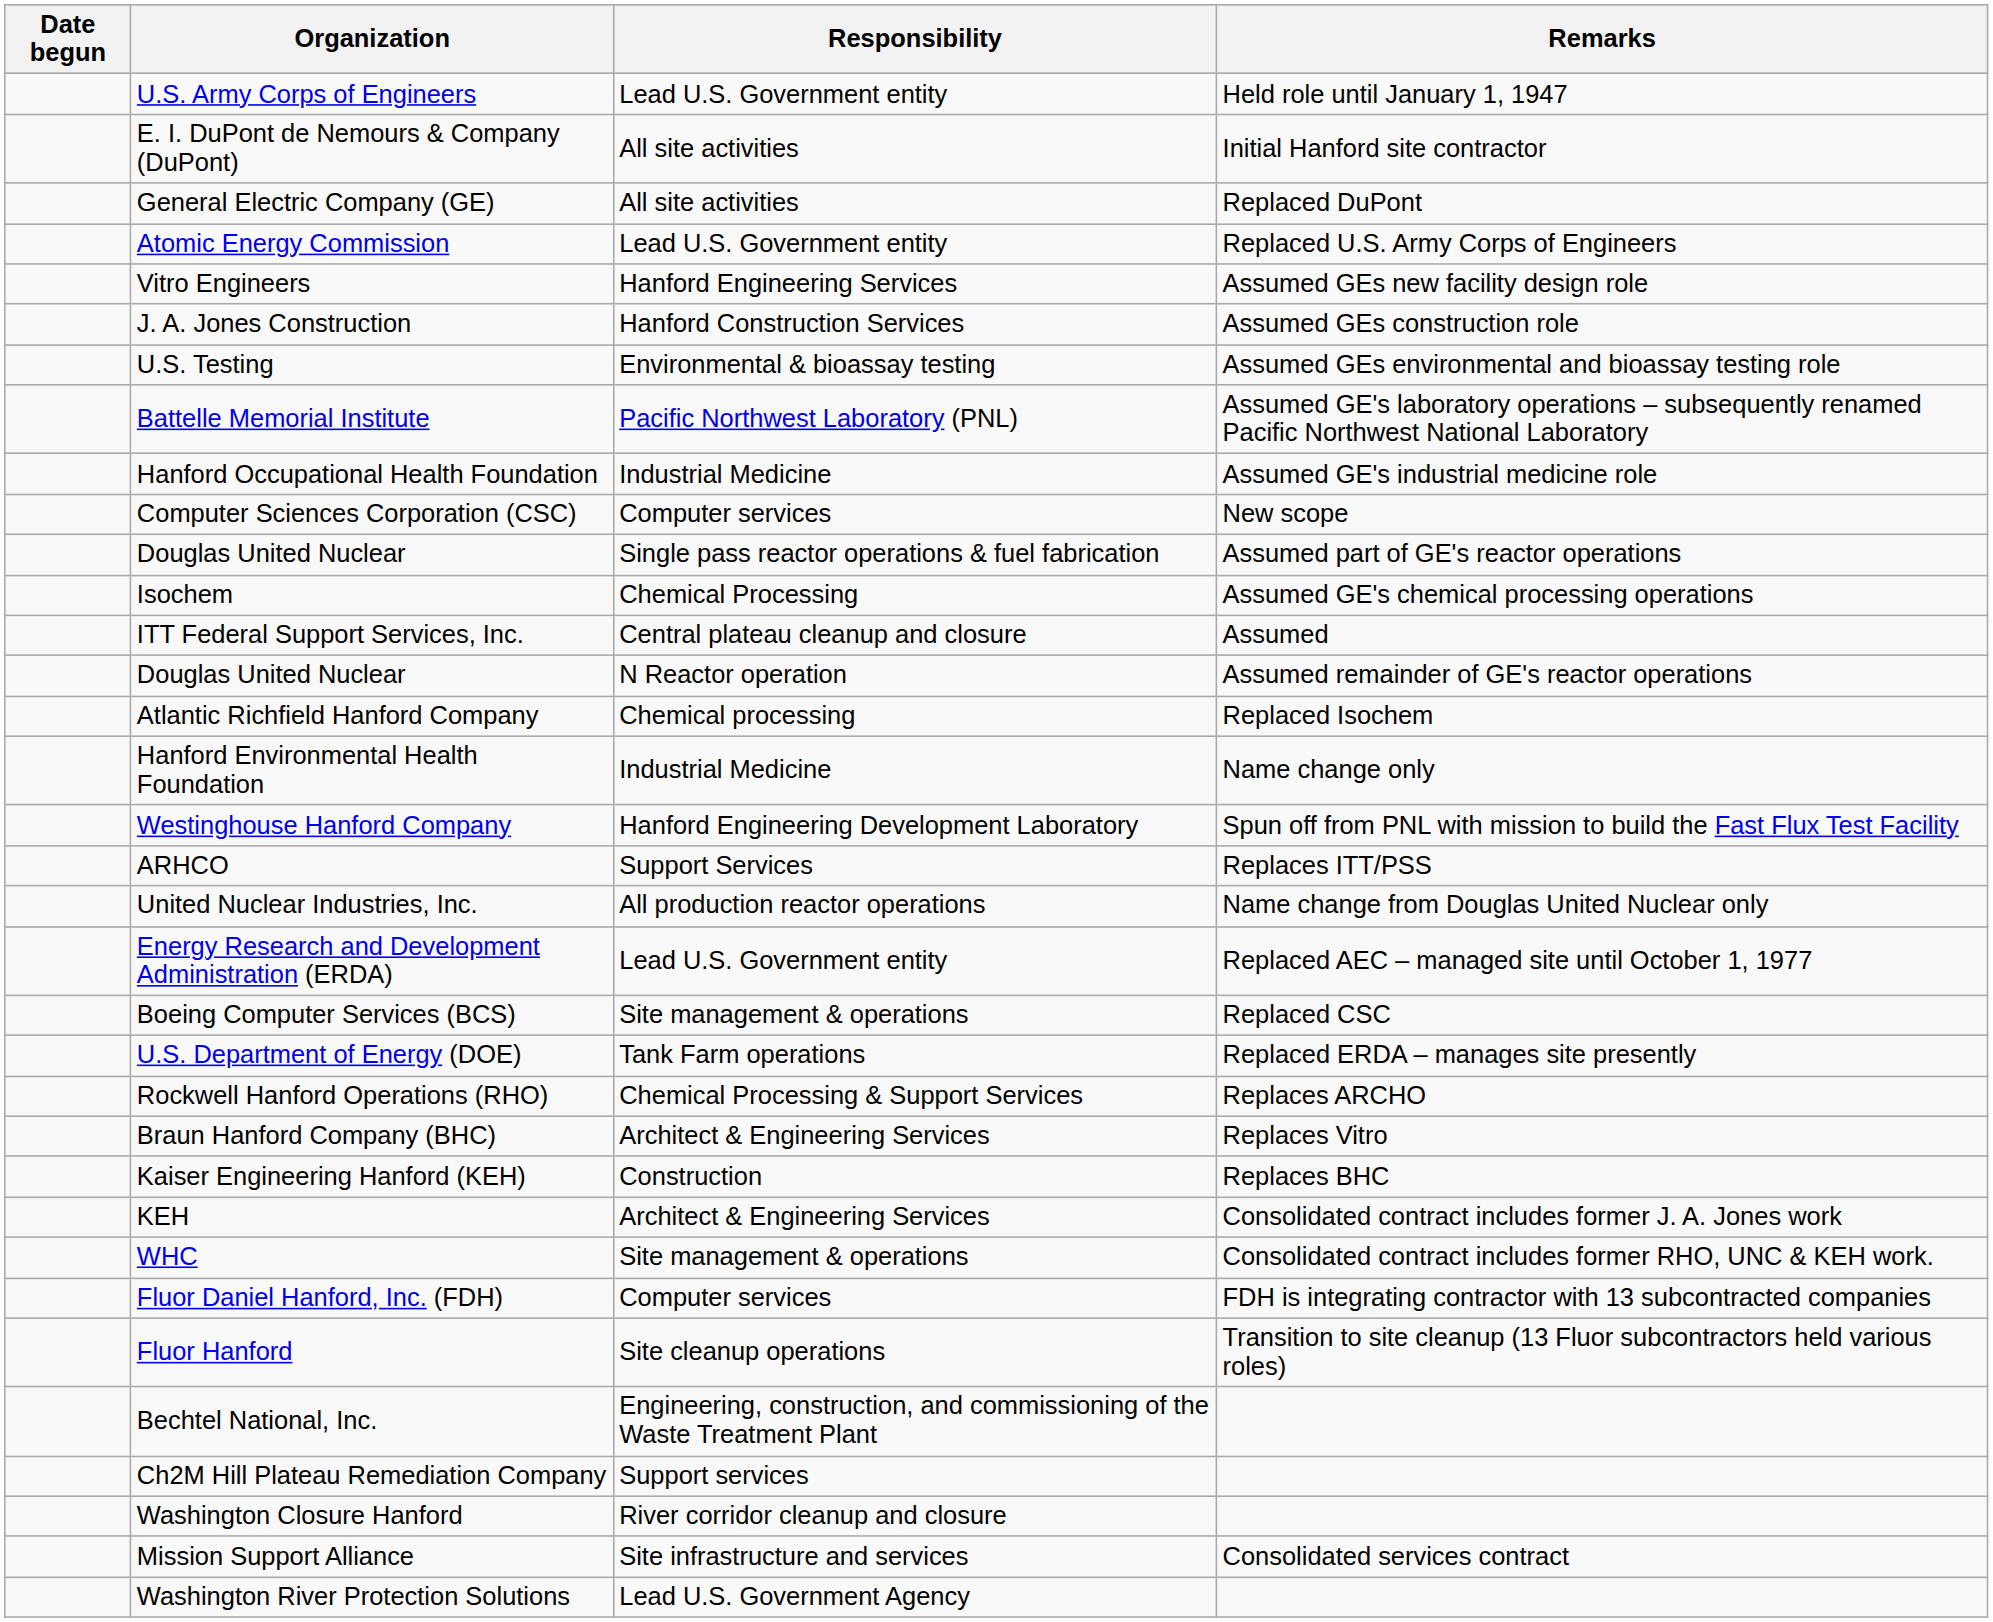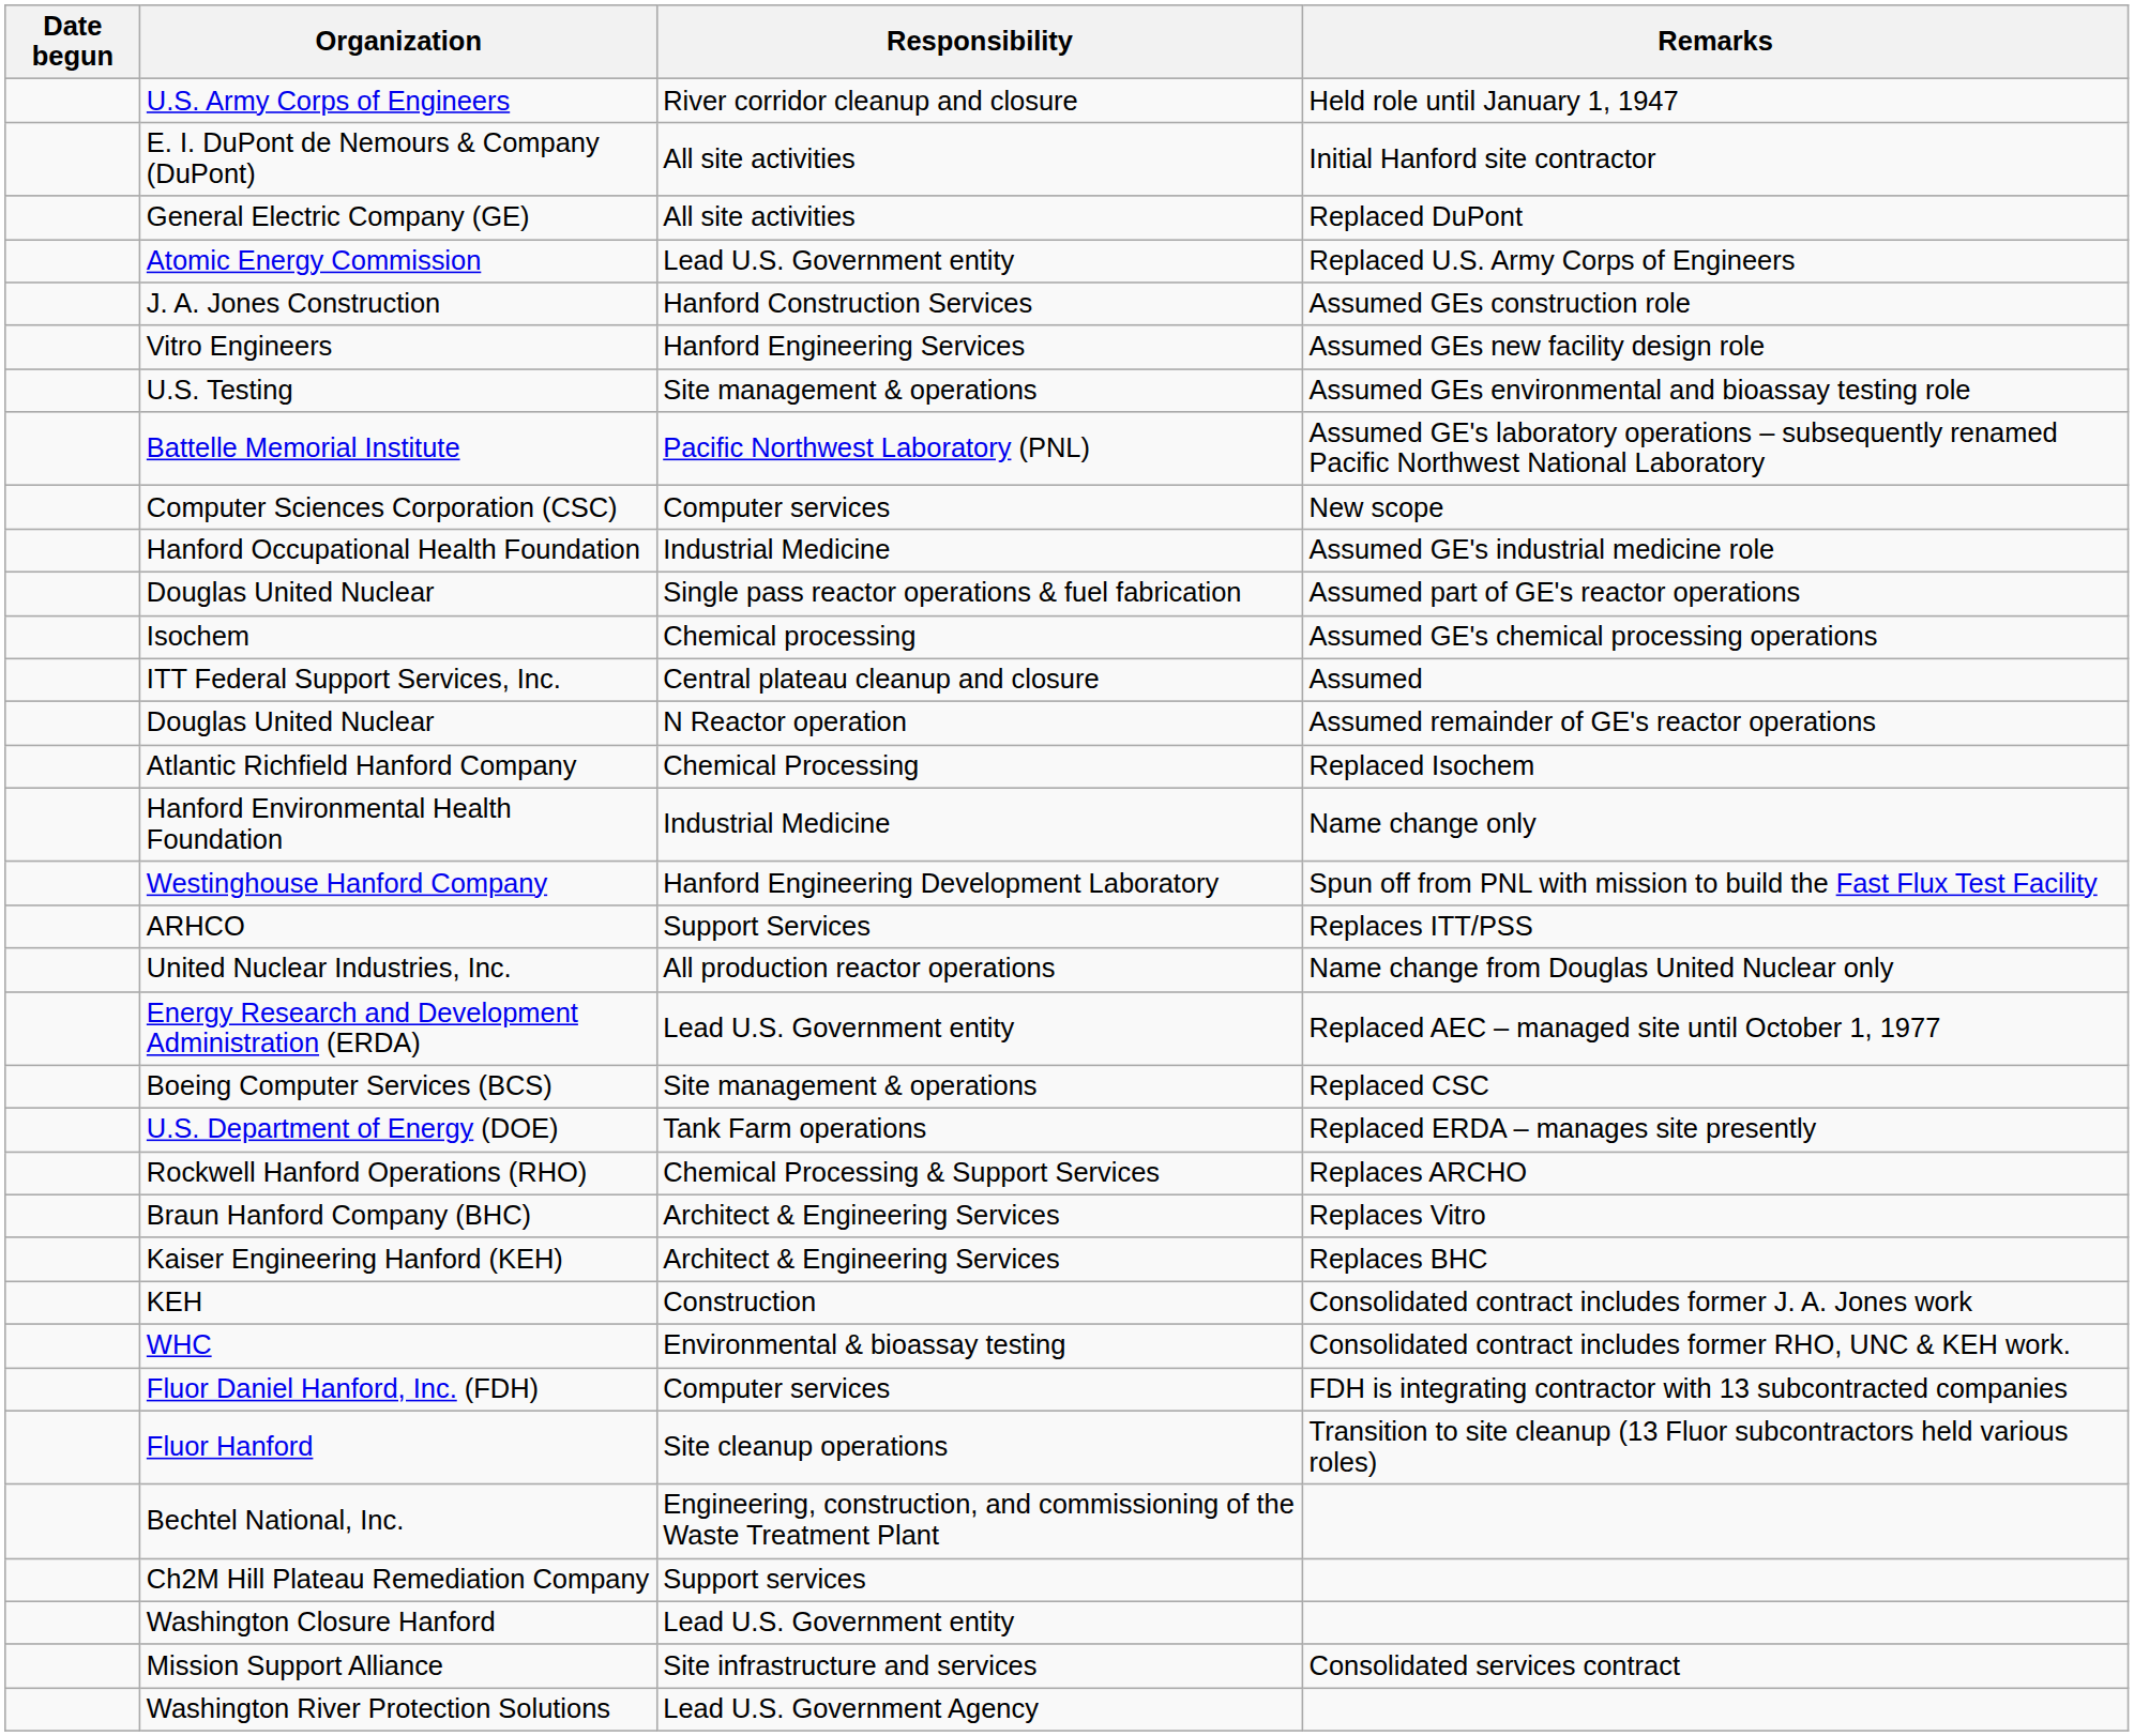 <table class="wikitable sortable">
 <tr>
 <th>Date begun</th>
 <th>Organization</th>
 <th>Responsibility</th>
 <th class="unsortable">Remarks</th>
 </tr>
 <tr>
 <td></td>
 <td><a href='#'>U.S. Army Corps of Engineers</a></td>
-<td>Lead U.S. Government entity</td>
+<td>River corridor cleanup and closure</td>
 <td>Held role until January 1, 1947</td>
 </tr>
 <tr>
 <td></td>
 <td>E. I. DuPont de Nemours & Company (DuPont)</td>
 <td>All site activities</td>
 <td>Initial Hanford site contractor</td>
 </tr>
 <tr>
 <td></td>
 <td>General Electric Company (GE)</td>
 <td>All site activities</td>
 <td>Replaced DuPont</td>
 </tr>
 <tr>
 <td></td>
 <td><a href='#'>Atomic Energy Commission</a></td>
 <td>Lead U.S. Government entity</td>
 <td>Replaced U.S. Army Corps of Engineers</td>
 </tr>
 <tr>
 <td></td>
+<td>J. A. Jones Construction</td>
+<td>Hanford Construction Services</td>
+<td>Assumed GEs construction role</td>
+</tr>
+<tr>
+<td></td>
 <td>Vitro Engineers</td>
 <td>Hanford Engineering Services</td>
 <td>Assumed GEs new facility design role</td>
 </tr>
 <tr>
 <td></td>
-<td>J. A. Jones Construction</td>
-<td>Hanford Construction Services</td>
-<td>Assumed GEs construction role</td>
-</tr>
-<tr>
-<td></td>
 <td>U.S. Testing</td>
-<td>Environmental & bioassay testing</td>
+<td>Site management & operations</td>
 <td>Assumed GEs environmental and bioassay testing role</td>
 </tr>
 <tr>
 <td></td>
 <td><a href='#'>Battelle Memorial Institute</a></td>
 <td><a href='#'>Pacific Northwest Laboratory</a> (PNL)</td>
 <td>Assumed GE's laboratory operations – subsequently renamed Pacific Northwest National Laboratory</td>
 </tr>
 <tr>
 <td></td>
+<td>Computer Sciences Corporation (CSC)</td>
+<td>Computer services</td>
+<td>New scope</td>
+</tr>
+<tr>
+<td></td>
 <td>Hanford Occupational Health Foundation</td>
 <td>Industrial Medicine</td>
 <td>Assumed GE's industrial medicine role</td>
-</tr>
-<tr>
-<td></td>
-<td>Computer Sciences Corporation (CSC)</td>
-<td>Computer services</td>
-<td>New scope</td>
 </tr>
 <tr>
 <td></td>
 <td>Douglas United Nuclear</td>
 <td>Single pass reactor operations & fuel fabrication</td>
 <td>Assumed part of GE's reactor operations</td>
 </tr>
 <tr>
 <td></td>
 <td>Isochem</td>
-<td>Chemical Processing</td>
+<td>Chemical processing</td>
 <td>Assumed GE's chemical processing operations</td>
 </tr>
 <tr>
 <td></td>
 <td>ITT Federal Support Services, Inc.</td>
 <td>Central plateau cleanup and closure</td>
 <td>Assumed</td>
 </tr>
 <tr>
 <td></td>
 <td>Douglas United Nuclear</td>
 <td>N Reactor operation</td>
 <td>Assumed remainder of GE's reactor operations</td>
 </tr>
 <tr>
 <td></td>
 <td>Atlantic Richfield Hanford Company</td>
-<td>Chemical processing</td>
+<td>Chemical Processing</td>
 <td>Replaced Isochem</td>
 </tr>
 <tr>
 <td></td>
 <td>Hanford Environmental Health Foundation</td>
 <td>Industrial Medicine</td>
 <td>Name change only</td>
 </tr>
 <tr>
 <td></td>
 <td><a href='#'>Westinghouse Hanford Company</a></td>
 <td>Hanford Engineering Development Laboratory</td>
 <td>Spun off from PNL with mission to build the <a href='#'>Fast Flux Test Facility</a></td>
 </tr>
 <tr>
 <td></td>
 <td>ARHCO</td>
 <td>Support Services</td>
 <td>Replaces ITT/PSS</td>
 </tr>
 <tr>
 <td></td>
 <td>United Nuclear Industries, Inc.</td>
 <td>All production reactor operations</td>
 <td>Name change from Douglas United Nuclear only</td>
 </tr>
 <tr>
 <td></td>
 <td><a href='#'>Energy Research and Development Administration</a> (ERDA)</td>
 <td>Lead U.S. Government entity</td>
 <td>Replaced AEC – managed site until October 1, 1977</td>
 </tr>
 <tr>
 <td></td>
 <td>Boeing Computer Services (BCS)</td>
 <td>Site management & operations</td>
 <td>Replaced CSC</td>
 </tr>
 <tr>
 <td></td>
 <td><a href='#'>U.S. Department of Energy</a> (DOE)</td>
 <td>Tank Farm operations</td>
 <td>Replaced ERDA – manages site presently</td>
 </tr>
 <tr>
 <td></td>
 <td>Rockwell Hanford Operations (RHO)</td>
 <td>Chemical Processing & Support Services</td>
 <td>Replaces ARCHO</td>
 </tr>
 <tr>
 <td></td>
 <td>Braun Hanford Company (BHC)</td>
 <td>Architect & Engineering Services</td>
 <td>Replaces Vitro</td>
 </tr>
 <tr>
 <td></td>
 <td>Kaiser Engineering Hanford (KEH)</td>
-<td>Construction</td>
+<td>Architect & Engineering Services</td>
 <td>Replaces BHC</td>
 </tr>
 <tr>
 <td></td>
 <td>KEH</td>
-<td>Architect & Engineering Services</td>
+<td>Construction</td>
 <td>Consolidated contract includes former J. A. Jones work</td>
 </tr>
 <tr>
 <td></td>
 <td><a href='#'>WHC</a></td>
-<td>Site management & operations</td>
+<td>Environmental & bioassay testing</td>
 <td>Consolidated contract includes former RHO, UNC & KEH work.</td>
 </tr>
 <tr>
 <td></td>
 <td><a href='#'>Fluor Daniel Hanford, Inc.</a> (FDH)</td>
 <td>Computer services</td>
 <td>FDH is integrating contractor with 13 subcontracted companies</td>
 </tr>
 <tr>
 <td></td>
 <td><a href='#'>Fluor Hanford</a></td>
 <td>Site cleanup operations</td>
 <td>Transition to site cleanup (13 Fluor subcontractors held various roles)</td>
 </tr>
 <tr>
 <td></td>
 <td>Bechtel National, Inc.</td>
 <td>Engineering, construction, and commissioning of the Waste Treatment Plant</td>
 <td></td>
 </tr>
 <tr>
 <td></td>
 <td>Ch2M Hill Plateau Remediation Company</td>
 <td>Support services</td>
 <td></td>
 </tr>
 <tr>
 <td></td>
 <td>Washington Closure Hanford</td>
-<td>River corridor cleanup and closure</td>
+<td>Lead U.S. Government entity</td>
 <td></td>
 </tr>
 <tr>
 <td></td>
 <td>Mission Support Alliance</td>
 <td>Site infrastructure and services</td>
 <td>Consolidated services contract</td>
 </tr>
 <tr>
 <td></td>
 <td>Washington River Protection Solutions</td>
 <td>Lead U.S. Government Agency</td>
 <td></td>
 </tr>
 </table>
